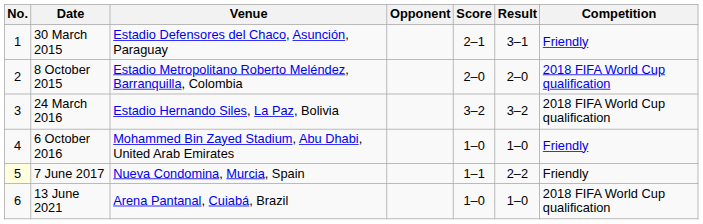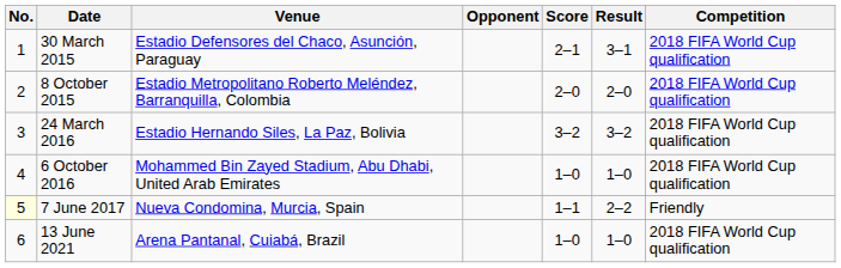 <table class="wikitable sortable">
 <tr>
 <th scope="col">No.</th>
 <th scope="col">Date</th>
 <th scope="col">Venue</th>
 <th scope="col">Opponent</th>
 <th scope="col">Score</th>
 <th scope="col">Result</th>
 <th scope="col">Competition</th>
 </tr>
 <tr>
 <td align="center">1</td>
 <td>30 March 2015</td>
 <td><a href='#'>Estadio Defensores del Chaco</a>, <a href='#'>Asunción</a>, Paraguay</td>
 <td></td>
 <td align="center">2–1</td>
 <td align="center">3–1</td>
-<td><a href='#'>Friendly</a></td>
+<td><a href='#'>2018 FIFA World Cup qualification</a></td>
 </tr>
 <tr>
 <td align="center">2</td>
 <td>8 October 2015</td>
 <td><a href='#'>Estadio Metropolitano Roberto Meléndez</a>, <a href='#'>Barranquilla</a>, Colombia</td>
 <td></td>
 <td align="center">2–0</td>
 <td align="center">2–0</td>
 <td><a href='#'>2018 FIFA World Cup qualification</a></td>
 </tr>
 <tr>
 <td align="center">3</td>
 <td>24 March 2016</td>
 <td><a href='#'>Estadio Hernando Siles</a>, <a href='#'>La Paz</a>, Bolivia</td>
 <td></td>
 <td align="center">3–2</td>
 <td align="center">3–2</td>
 <td>2018 FIFA World Cup qualification</td>
 </tr>
 <tr>
 <td align="center">4</td>
 <td>6 October 2016</td>
 <td><a href='#'>Mohammed Bin Zayed Stadium</a>, <a href='#'>Abu Dhabi</a>, United Arab Emirates</td>
 <td></td>
 <td align="center">1–0</td>
 <td align="center">1–0</td>
-<td><a href='#'>Friendly</a></td>
+<td>2018 FIFA World Cup qualification</td>
 </tr>
 <tr>
 <td align="center" style="background: lightyellow;">5</td>
 <td>7 June 2017</td>
 <td><a href='#'>Nueva Condomina</a>, <a href='#'>Murcia</a>, Spain</td>
 <td></td>
 <td align="center">1–1</td>
 <td align="center">2–2</td>
 <td>Friendly</td>
 </tr>
 <tr>
 <td align="center">6</td>
 <td>13 June 2021</td>
 <td><a href='#'>Arena Pantanal</a>, <a href='#'>Cuiabá</a>, Brazil</td>
 <td></td>
 <td align="center">1–0</td>
 <td align="center">1–0</td>
 <td>2018 FIFA World Cup qualification</td>
 </tr>
 </table>
